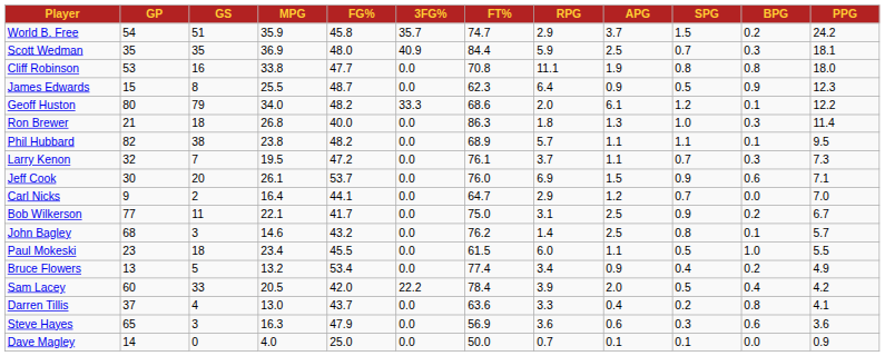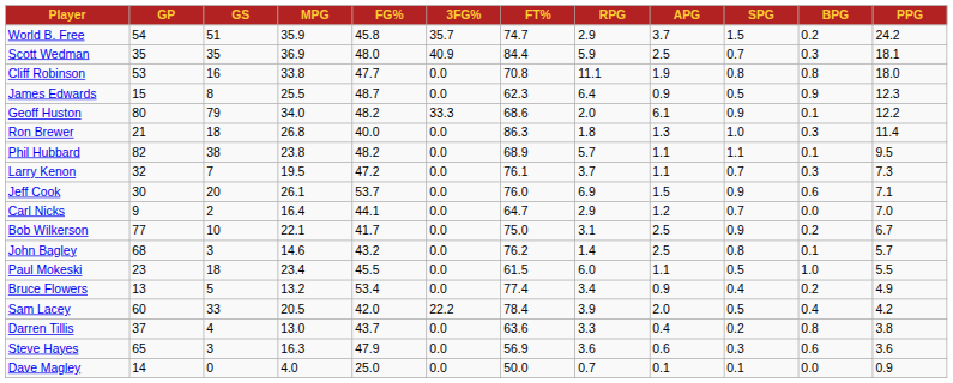 <table class="wikitable sortable" style="font-size: 90%">
 <tr>
 <th style="background:#b22222; color:#ffcc33" width="10%">Player</th>
 <th style="background:#b22222; color:#ffcc33" width="6%">GP</th>
 <th style="background:#b22222; color:#ffcc33" width="6%">GS</th>
 <th style="background:#b22222; color:#ffcc33" width="6%">MPG</th>
 <th style="background:#b22222; color:#ffcc33" width="6%">FG%</th>
 <th style="background:#b22222; color:#ffcc33" width="6%">3FG%</th>
 <th style="background:#b22222; color:#ffcc33" width="6%">FT%</th>
 <th style="background:#b22222; color:#ffcc33" width="6%">RPG</th>
 <th style="background:#b22222; color:#ffcc33" width="6%">APG</th>
 <th style="background:#b22222; color:#ffcc33" width="6%">SPG</th>
 <th style="background:#b22222; color:#ffcc33" width="6%">BPG</th>
 <th style="background:#b22222; color:#ffcc33" width="6%">PPG</th>
 </tr>
 <tr>
 <td><a href='#'>World B. Free</a></td>
 <td>54</td>
 <td>51</td>
 <td>35.9</td>
 <td>45.8</td>
 <td>35.7</td>
 <td>74.7</td>
 <td>2.9</td>
 <td>3.7</td>
 <td>1.5</td>
 <td>0.2</td>
 <td>24.2</td>
 </tr>
 <tr>
 <td><a href='#'>Scott Wedman</a></td>
 <td>35</td>
 <td>35</td>
 <td>36.9</td>
 <td>48.0</td>
 <td>40.9</td>
 <td>84.4</td>
 <td>5.9</td>
 <td>2.5</td>
 <td>0.7</td>
 <td>0.3</td>
 <td>18.1</td>
 </tr>
 <tr>
 <td><a href='#'>Cliff Robinson</a></td>
 <td>53</td>
 <td>16</td>
 <td>33.8</td>
 <td>47.7</td>
 <td>0.0</td>
 <td>70.8</td>
 <td>11.1</td>
 <td>1.9</td>
 <td>0.8</td>
 <td>0.8</td>
 <td>18.0</td>
 </tr>
 <tr>
 <td><a href='#'>James Edwards</a></td>
 <td>15</td>
 <td>8</td>
 <td>25.5</td>
 <td>48.7</td>
 <td>0.0</td>
 <td>62.3</td>
 <td>6.4</td>
 <td>0.9</td>
 <td>0.5</td>
 <td>0.9</td>
 <td>12.3</td>
 </tr>
 <tr>
 <td><a href='#'>Geoff Huston</a></td>
 <td>80</td>
 <td>79</td>
 <td>34.0</td>
 <td>48.2</td>
 <td>33.3</td>
 <td>68.6</td>
 <td>2.0</td>
 <td>6.1</td>
-<td>1.2</td>
+<td>0.9</td>
 <td>0.1</td>
 <td>12.2</td>
 </tr>
 <tr>
 <td><a href='#'>Ron Brewer</a></td>
 <td>21</td>
 <td>18</td>
 <td>26.8</td>
 <td>40.0</td>
 <td>0.0</td>
 <td>86.3</td>
 <td>1.8</td>
 <td>1.3</td>
 <td>1.0</td>
 <td>0.3</td>
 <td>11.4</td>
 </tr>
 <tr>
 <td><a href='#'>Phil Hubbard</a></td>
 <td>82</td>
 <td>38</td>
 <td>23.8</td>
 <td>48.2</td>
 <td>0.0</td>
 <td>68.9</td>
 <td>5.7</td>
 <td>1.1</td>
 <td>1.1</td>
 <td>0.1</td>
 <td>9.5</td>
 </tr>
 <tr>
 <td><a href='#'>Larry Kenon</a></td>
 <td>32</td>
 <td>7</td>
 <td>19.5</td>
 <td>47.2</td>
 <td>0.0</td>
 <td>76.1</td>
 <td>3.7</td>
 <td>1.1</td>
 <td>0.7</td>
 <td>0.3</td>
 <td>7.3</td>
 </tr>
 <tr>
 <td><a href='#'>Jeff Cook</a></td>
 <td>30</td>
 <td>20</td>
 <td>26.1</td>
 <td>53.7</td>
 <td>0.0</td>
 <td>76.0</td>
 <td>6.9</td>
 <td>1.5</td>
 <td>0.9</td>
 <td>0.6</td>
 <td>7.1</td>
 </tr>
 <tr>
 <td><a href='#'>Carl Nicks</a></td>
 <td>9</td>
 <td>2</td>
 <td>16.4</td>
 <td>44.1</td>
 <td>0.0</td>
 <td>64.7</td>
 <td>2.9</td>
 <td>1.2</td>
 <td>0.7</td>
 <td>0.0</td>
 <td>7.0</td>
 </tr>
 <tr>
 <td><a href='#'>Bob Wilkerson</a></td>
 <td>77</td>
-<td>11</td>
+<td>10</td>
 <td>22.1</td>
 <td>41.7</td>
 <td>0.0</td>
 <td>75.0</td>
 <td>3.1</td>
 <td>2.5</td>
 <td>0.9</td>
 <td>0.2</td>
 <td>6.7</td>
 </tr>
 <tr>
 <td><a href='#'>John Bagley</a></td>
 <td>68</td>
 <td>3</td>
 <td>14.6</td>
 <td>43.2</td>
 <td>0.0</td>
 <td>76.2</td>
 <td>1.4</td>
 <td>2.5</td>
 <td>0.8</td>
 <td>0.1</td>
 <td>5.7</td>
 </tr>
 <tr>
 <td><a href='#'>Paul Mokeski</a></td>
 <td>23</td>
 <td>18</td>
 <td>23.4</td>
 <td>45.5</td>
 <td>0.0</td>
 <td>61.5</td>
 <td>6.0</td>
 <td>1.1</td>
 <td>0.5</td>
 <td>1.0</td>
 <td>5.5</td>
 </tr>
 <tr>
 <td><a href='#'>Bruce Flowers</a></td>
 <td>13</td>
 <td>5</td>
 <td>13.2</td>
 <td>53.4</td>
 <td>0.0</td>
 <td>77.4</td>
 <td>3.4</td>
 <td>0.9</td>
 <td>0.4</td>
 <td>0.2</td>
 <td>4.9</td>
 </tr>
 <tr>
 <td><a href='#'>Sam Lacey</a></td>
 <td>60</td>
 <td>33</td>
 <td>20.5</td>
 <td>42.0</td>
 <td>22.2</td>
 <td>78.4</td>
 <td>3.9</td>
 <td>2.0</td>
 <td>0.5</td>
 <td>0.4</td>
 <td>4.2</td>
 </tr>
 <tr>
 <td><a href='#'>Darren Tillis</a></td>
 <td>37</td>
 <td>4</td>
 <td>13.0</td>
 <td>43.7</td>
 <td>0.0</td>
 <td>63.6</td>
 <td>3.3</td>
 <td>0.4</td>
 <td>0.2</td>
 <td>0.8</td>
-<td>4.1</td>
+<td>3.8</td>
 </tr>
 <tr>
 <td><a href='#'>Steve Hayes</a></td>
 <td>65</td>
 <td>3</td>
 <td>16.3</td>
 <td>47.9</td>
 <td>0.0</td>
 <td>56.9</td>
 <td>3.6</td>
 <td>0.6</td>
 <td>0.3</td>
 <td>0.6</td>
 <td>3.6</td>
 </tr>
 <tr>
 <td><a href='#'>Dave Magley</a></td>
 <td>14</td>
 <td>0</td>
 <td>4.0</td>
 <td>25.0</td>
 <td>0.0</td>
 <td>50.0</td>
 <td>0.7</td>
 <td>0.1</td>
 <td>0.1</td>
 <td>0.0</td>
 <td>0.9</td>
 </tr>
 </table>
